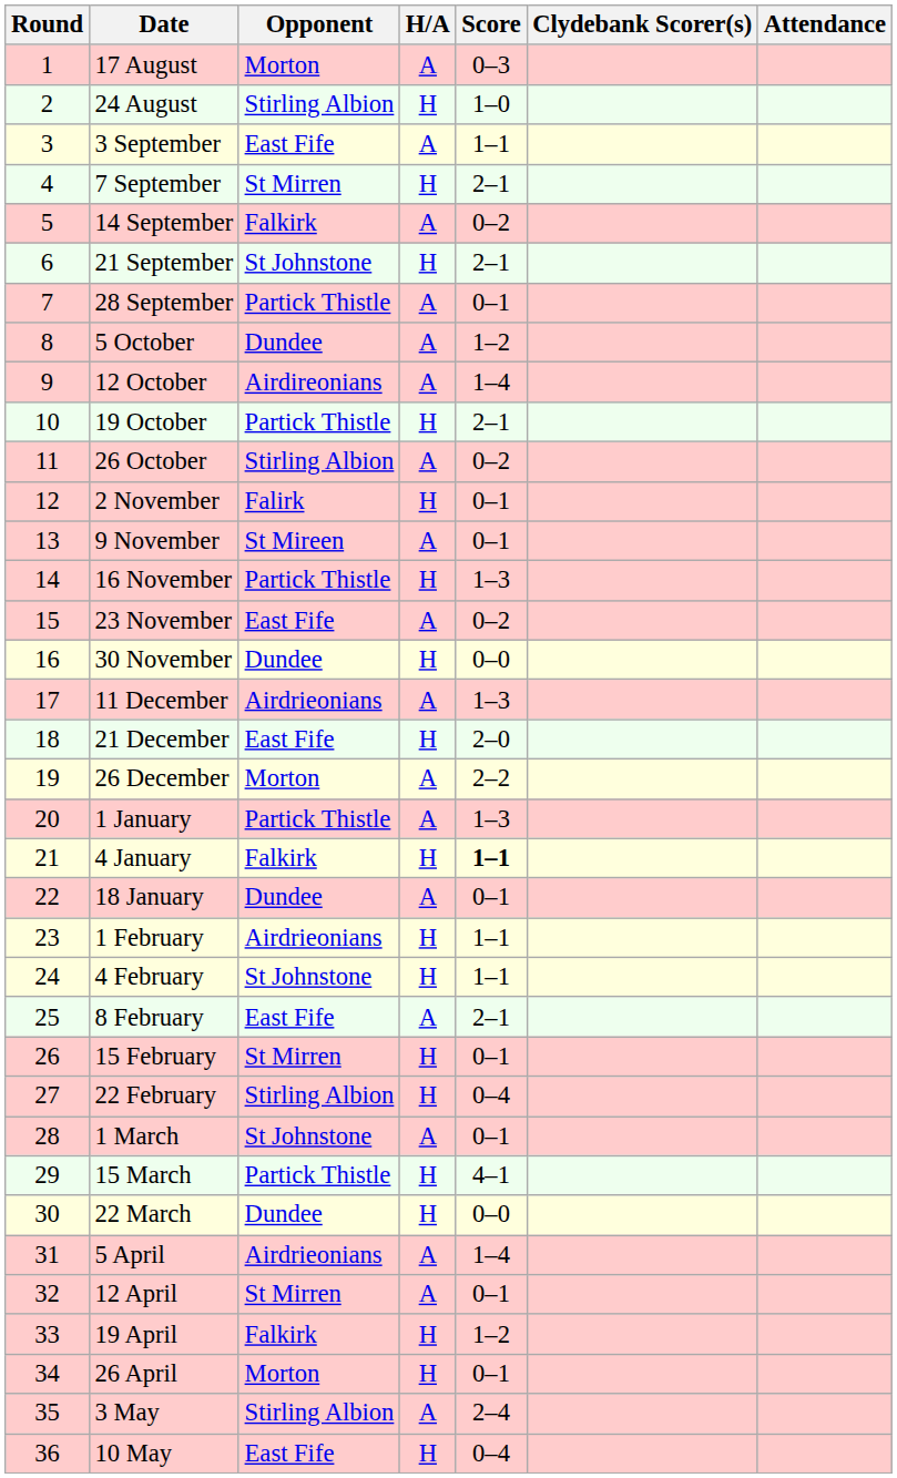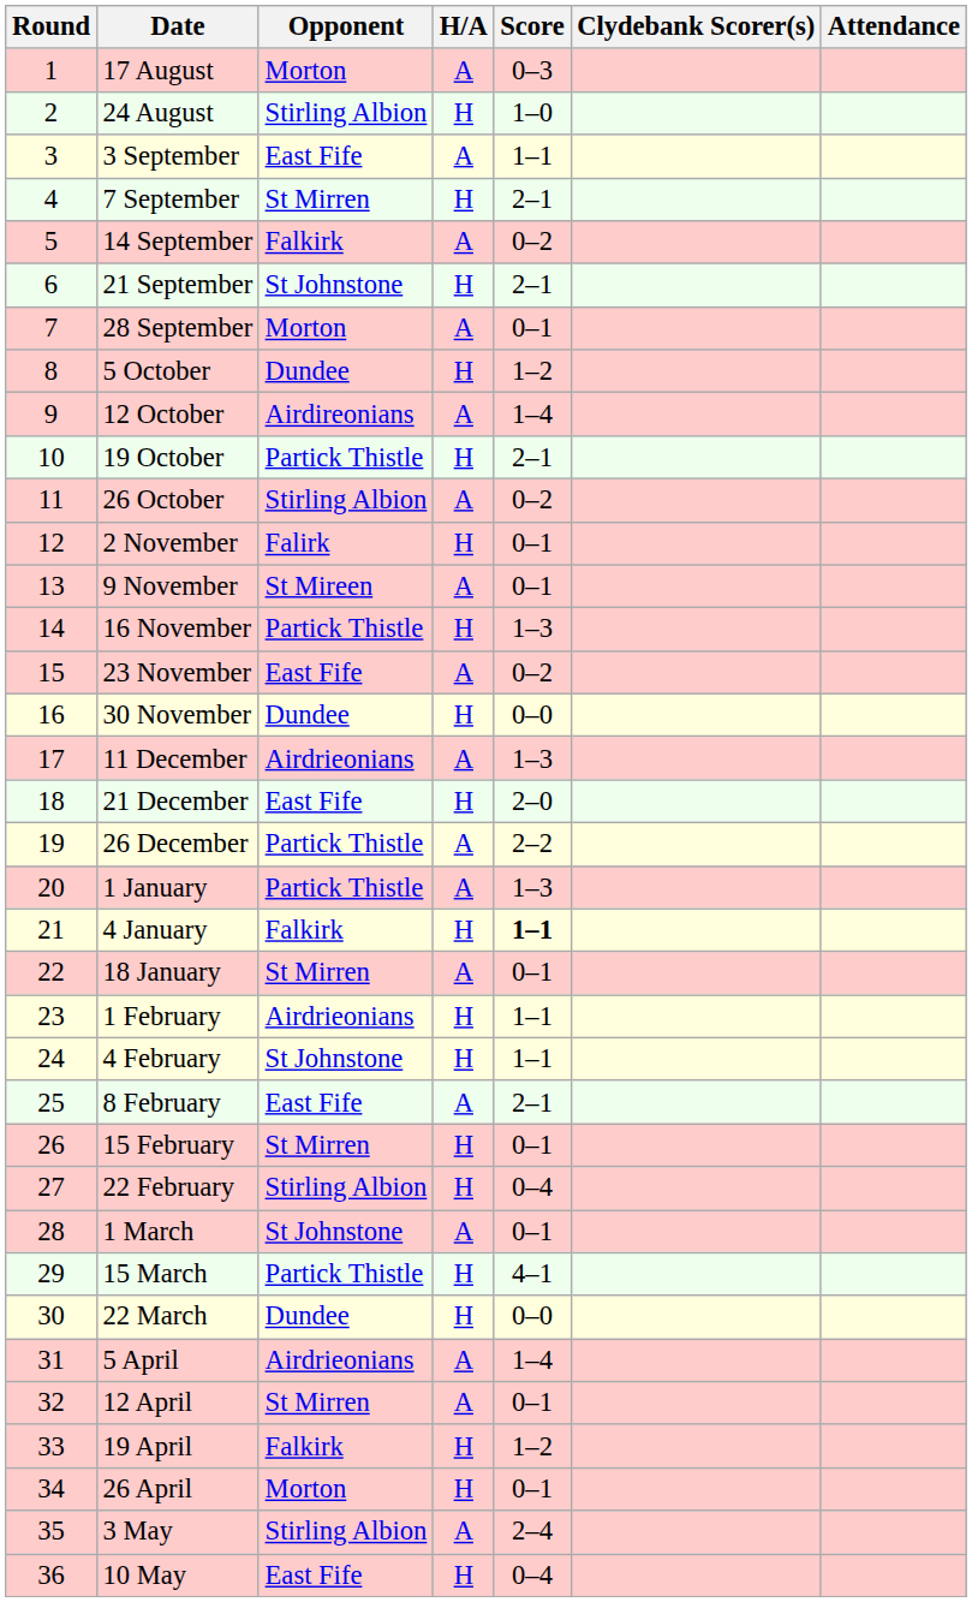 <table class="wikitable" style="text-align:center">
 <tr>
 <th>Round</th>
 <th>Date</th>
 <th>Opponent</th>
 <th>H/A</th>
 <th>Score</th>
 <th>Clydebank Scorer(s)</th>
 <th>Attendance</th>
 </tr>
 <tr bgcolor=#FFCCCC>
 <td>1</td>
 <td align=left>17 August</td>
 <td align=left><a href='#'>Morton</a></td>
 <td><a href='#'>A</a></td>
 <td>0–3</td>
 <td align=left></td>
 <td></td>
 </tr>
 <tr bgcolor=#EEFFEE>
 <td>2</td>
 <td align=left>24 August</td>
 <td align=left><a href='#'>Stirling Albion</a></td>
 <td><a href='#'>H</a></td>
 <td>1–0</td>
 <td align=left></td>
 <td></td>
 </tr>
 <tr bgcolor=#FFFFDD>
 <td>3</td>
 <td align=left>3 September</td>
 <td align=left><a href='#'>East Fife</a></td>
 <td><a href='#'>A</a></td>
 <td>1–1</td>
 <td align=left></td>
 <td></td>
 </tr>
 <tr bgcolor=#EEFFEE>
 <td>4</td>
 <td align=left>7 September</td>
 <td align=left><a href='#'>St Mirren</a></td>
 <td><a href='#'>H</a></td>
 <td>2–1</td>
 <td align=left></td>
 <td></td>
 </tr>
 <tr bgcolor=#FFCCCC>
 <td>5</td>
 <td align=left>14 September</td>
 <td align=left><a href='#'>Falkirk</a></td>
 <td><a href='#'>A</a></td>
 <td>0–2</td>
 <td align=left></td>
 <td></td>
 </tr>
 <tr bgcolor=#EEFFEE>
 <td>6</td>
 <td align=left>21 September</td>
 <td align=left><a href='#'>St Johnstone</a></td>
 <td><a href='#'>H</a></td>
 <td>2–1</td>
 <td align=left></td>
 <td></td>
 </tr>
 <tr bgcolor=#FFCCCC>
 <td>7</td>
 <td align=left>28 September</td>
-<td align=left><a href='#'>Partick Thistle</a></td>
+<td align=left><a href='#'>Morton</a></td>
 <td><a href='#'>A</a></td>
 <td>0–1</td>
 <td align=left></td>
 <td></td>
 </tr>
 <tr bgcolor=#FFCCCC>
 <td>8</td>
 <td align=left>5 October</td>
 <td align=left><a href='#'>Dundee</a></td>
-<td><a href='#'>A</a></td>
+<td><a href='#'>H</a></td>
 <td>1–2</td>
 <td align=left></td>
 <td></td>
 </tr>
 <tr bgcolor=#FFCCCC>
 <td>9</td>
 <td align=left>12 October</td>
 <td align=left><a href='#'>Airdireonians</a></td>
 <td><a href='#'>A</a></td>
 <td>1–4</td>
 <td align=left></td>
 <td></td>
 </tr>
 <tr bgcolor=#EEFFEE>
 <td>10</td>
 <td align=left>19 October</td>
 <td align=left><a href='#'>Partick Thistle</a></td>
 <td><a href='#'>H</a></td>
 <td>2–1</td>
 <td align=left></td>
 <td></td>
 </tr>
 <tr bgcolor=#FFCCCC>
 <td>11</td>
 <td align=left>26 October</td>
 <td align=left><a href='#'>Stirling Albion</a></td>
 <td><a href='#'>A</a></td>
 <td>0–2</td>
 <td align=left></td>
 <td></td>
 </tr>
 <tr bgcolor=#FFCCCC>
 <td>12</td>
 <td align=left>2 November</td>
 <td align=left><a href='#'>Falirk</a></td>
 <td><a href='#'>H</a></td>
 <td>0–1</td>
 <td align=left></td>
 <td></td>
 </tr>
 <tr bgcolor=#FFCCCC>
 <td>13</td>
 <td align=left>9 November</td>
 <td align=left><a href='#'>St Mireen</a></td>
 <td><a href='#'>A</a></td>
 <td>0–1</td>
 <td align=left></td>
 <td></td>
 </tr>
 <tr bgcolor=#FFCCCC>
 <td>14</td>
 <td align=left>16 November</td>
 <td align=left><a href='#'>Partick Thistle</a></td>
 <td><a href='#'>H</a></td>
 <td>1–3</td>
 <td align=left></td>
 <td></td>
 </tr>
 <tr bgcolor=#FFCCCC>
 <td>15</td>
 <td align=left>23 November</td>
 <td align=left><a href='#'>East Fife</a></td>
 <td><a href='#'>A</a></td>
 <td>0–2</td>
 <td align=left></td>
 <td></td>
 </tr>
 <tr bgcolor=#FFFFDD>
 <td>16</td>
 <td align=left>30 November</td>
 <td align=left><a href='#'>Dundee</a></td>
 <td><a href='#'>H</a></td>
 <td>0–0</td>
 <td align=left></td>
 <td></td>
 </tr>
 <tr bgcolor=#FFCCCC>
 <td>17</td>
 <td align=left>11 December</td>
 <td align=left><a href='#'>Airdrieonians</a></td>
 <td><a href='#'>A</a></td>
 <td>1–3</td>
 <td align=left></td>
 <td></td>
 </tr>
 <tr bgcolor=#EEFFEE>
 <td>18</td>
 <td align=left>21 December</td>
 <td align=left><a href='#'>East Fife</a></td>
 <td><a href='#'>H</a></td>
 <td>2–0</td>
 <td align=left></td>
 <td></td>
 </tr>
 <tr bgcolor=#FFFFDD>
 <td>19</td>
 <td align=left>26 December</td>
-<td align=left><a href='#'>Morton</a></td>
+<td align=left><a href='#'>Partick Thistle</a></td>
 <td><a href='#'>A</a></td>
 <td>2–2</td>
 <td align=left></td>
 <td></td>
 </tr>
 <tr bgcolor=#FFCCCC>
 <td>20</td>
 <td align=left>1 January</td>
 <td align=left><a href='#'>Partick Thistle</a></td>
 <td><a href='#'>A</a></td>
 <td>1–3</td>
 <td align=left></td>
 <td></td>
 </tr>
 <tr bgcolor=#FFFFDD>
 <td>21</td>
 <td align=left>4 January</td>
 <td align=left><a href='#'>Falkirk</a></td>
 <td><a href='#'>H</a></td>
 <td><strong>1–1</strong></td>
 <td align=left></td>
 <td></td>
 </tr>
 <tr bgcolor=#FFCCCC>
 <td>22</td>
 <td align=left>18 January</td>
-<td align=left><a href='#'>Dundee</a></td>
+<td align=left><a href='#'>St Mirren</a></td>
 <td><a href='#'>A</a></td>
 <td>0–1</td>
 <td align=left></td>
 <td></td>
 </tr>
 <tr bgcolor=#FFFFDD>
 <td>23</td>
 <td align=left>1 February</td>
 <td align=left><a href='#'>Airdrieonians</a></td>
 <td><a href='#'>H</a></td>
 <td>1–1</td>
 <td align=left></td>
 <td></td>
 </tr>
 <tr bgcolor=#FFFFDD>
 <td>24</td>
 <td align=left>4 February</td>
 <td align=left><a href='#'>St Johnstone</a></td>
 <td><a href='#'>H</a></td>
 <td>1–1</td>
 <td align=left></td>
 <td></td>
 </tr>
 <tr bgcolor=#EEFFEE>
 <td>25</td>
 <td align=left>8 February</td>
 <td align=left><a href='#'>East Fife</a></td>
 <td><a href='#'>A</a></td>
 <td>2–1</td>
 <td align=left></td>
 <td></td>
 </tr>
 <tr bgcolor=#FFCCCC>
 <td>26</td>
 <td align=left>15 February</td>
 <td align=left><a href='#'>St Mirren</a></td>
 <td><a href='#'>H</a></td>
 <td>0–1</td>
 <td align=left></td>
 <td></td>
 </tr>
 <tr bgcolor=#FFCCCC>
 <td>27</td>
 <td align=left>22 February</td>
 <td align=left><a href='#'>Stirling Albion</a></td>
 <td><a href='#'>H</a></td>
 <td>0–4</td>
 <td align=left></td>
 <td></td>
 </tr>
 <tr bgcolor=#FFCCCC>
 <td>28</td>
 <td align=left>1 March</td>
 <td align=left><a href='#'>St Johnstone</a></td>
 <td><a href='#'>A</a></td>
 <td>0–1</td>
 <td align=left></td>
 <td></td>
 </tr>
 <tr bgcolor=#EEFFEE>
 <td>29</td>
 <td align=left>15 March</td>
 <td align=left><a href='#'>Partick Thistle</a></td>
 <td><a href='#'>H</a></td>
 <td>4–1</td>
 <td align=left></td>
 <td></td>
 </tr>
 <tr bgcolor=#FFFFDD>
 <td>30</td>
 <td align=left>22 March</td>
 <td align=left><a href='#'>Dundee</a></td>
 <td><a href='#'>H</a></td>
 <td>0–0</td>
 <td align=left></td>
 <td></td>
 </tr>
 <tr bgcolor=#FFCCCC>
 <td>31</td>
 <td align=left>5 April</td>
 <td align=left><a href='#'>Airdrieonians</a></td>
 <td><a href='#'>A</a></td>
 <td>1–4</td>
 <td align=left></td>
 <td></td>
 </tr>
 <tr bgcolor=#FFCCCC>
 <td>32</td>
 <td align=left>12 April</td>
 <td align=left><a href='#'>St Mirren</a></td>
 <td><a href='#'>A</a></td>
 <td>0–1</td>
 <td align=left></td>
 <td></td>
 </tr>
 <tr bgcolor=#FFCCCC>
 <td>33</td>
 <td align=left>19 April</td>
 <td align=left><a href='#'>Falkirk</a></td>
 <td><a href='#'>H</a></td>
 <td>1–2</td>
 <td align=left></td>
 <td></td>
 </tr>
 <tr bgcolor=#FFCCCC>
 <td>34</td>
 <td align=left>26 April</td>
 <td align=left><a href='#'>Morton</a></td>
 <td><a href='#'>H</a></td>
 <td>0–1</td>
 <td align=left></td>
 <td></td>
 </tr>
 <tr bgcolor=#FFCCCC>
 <td>35</td>
 <td align=left>3 May</td>
 <td align=left><a href='#'>Stirling Albion</a></td>
 <td><a href='#'>A</a></td>
 <td>2–4</td>
 <td align=left></td>
 <td></td>
 </tr>
 <tr bgcolor=#FFCCCC>
 <td>36</td>
 <td align=left>10 May</td>
 <td align=left><a href='#'>East Fife</a></td>
 <td><a href='#'>H</a></td>
 <td>0–4</td>
 <td align=left></td>
 <td></td>
 </tr>
 <tr>
 </tr>
 </table>
